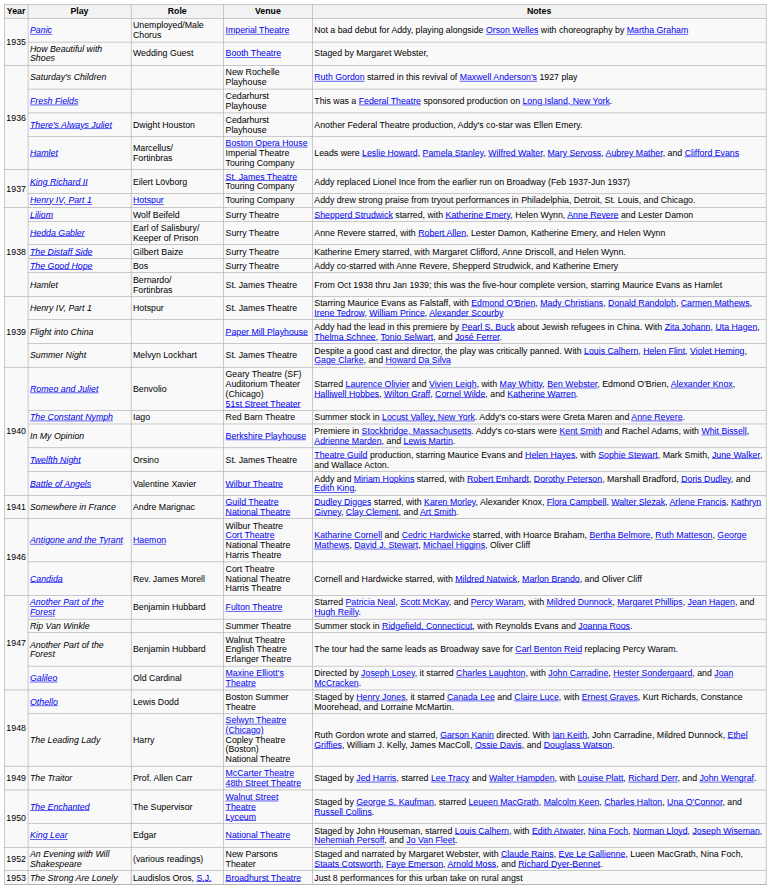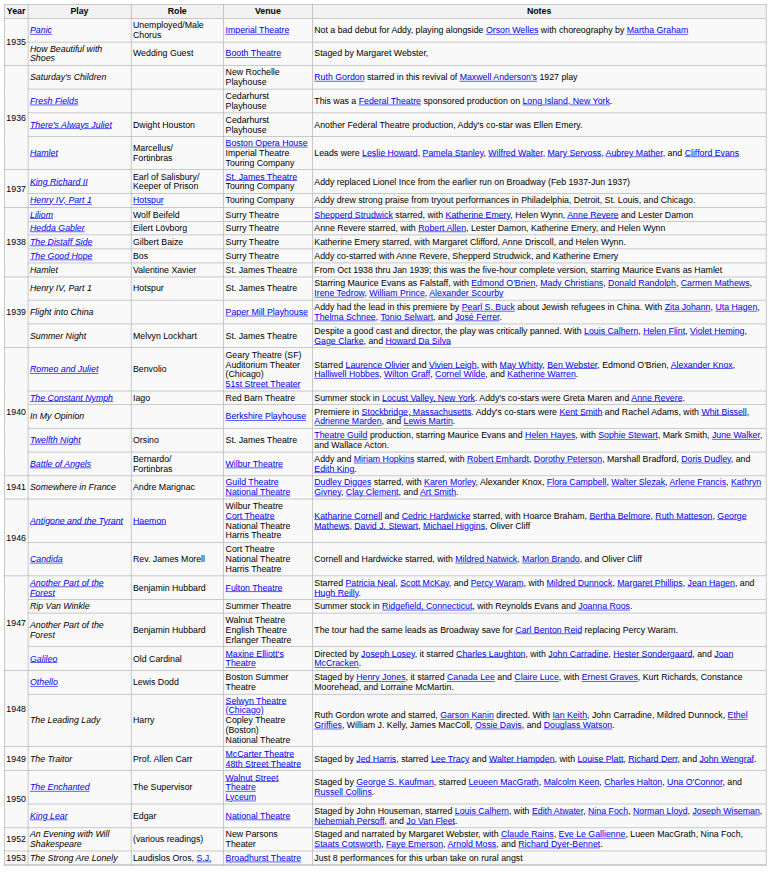 <table class="wikitable mw-collapsible mw-collapsed sortable plainrowheaders" style="font-size: 90%">
 <tr>
 <th scope="col">Year</th>
 <th scope="col">Play</th>
 <th scope="col">Role</th>
 <th scope="col">Venue</th>
 <th scope="col">Notes</th>
 </tr>
 <tr>
 <td rowspan=2>1935</td>
 <td><em><a href='#'>Panic</a></em></td>
 <td>Unemployed/Male Chorus</td>
 <td><a href='#'>Imperial Theatre</a></td>
 <td>Not a bad debut for Addy, playing alongside <a href='#'>Orson Welles</a> with choreography by <a href='#'>Martha Graham</a></td>
 </tr>
 <tr>
 <td><em>How Beautiful with Shoes</em></td>
 <td>Wedding Guest</td>
 <td><a href='#'>Booth Theatre</a></td>
 <td>Staged by Margaret Webster,</td>
 </tr>
 <tr>
 <td rowspan=4>1936</td>
 <td><em>Saturday's Children</em></td>
 <td></td>
 <td>New Rochelle Playhouse</td>
 <td><a href='#'>Ruth Gordon</a> starred in this revival of <a href='#'>Maxwell Anderson's</a> 1927 play</td>
 </tr>
 <tr>
 <td><em><a href='#'>Fresh Fields</a></em></td>
 <td></td>
 <td>Cedarhurst Playhouse</td>
 <td>This was a <a href='#'>Federal Theatre</a> sponsored production on <a href='#'>Long Island, New York</a>.</td>
 </tr>
 <tr>
 <td><em><a href='#'>There's Always Juliet</a></em></td>
 <td>Dwight Houston</td>
 <td>Cedarhurst Playhouse</td>
 <td>Another Federal Theatre production, Addy's co-star was Ellen Emery.</td>
 </tr>
 <tr>
 <td><em><a href='#'>Hamlet</a></em></td>
 <td>Marcellus/<br>Fortinbras</td>
 <td><a href='#'>Boston Opera House</a><br>Imperial Theatre<br>Touring Company</td>
 <td>Leads were <a href='#'>Leslie Howard</a>, <a href='#'>Pamela Stanley</a>, <a href='#'>Wilfred Walter</a>, <a href='#'>Mary Servoss</a>, <a href='#'>Aubrey Mather</a>, and <a href='#'>Clifford Evans</a></td>
 </tr>
 <tr>
 <td rowspan=2>1937</td>
 <td><em><a href='#'>King Richard II</a></em></td>
-<td>Eilert Lövborg</td>
+<td>Earl of Salisbury/<br>Keeper of Prison</td>
 <td><a href='#'>St. James Theatre</a><br>Touring Company</td>
 <td>Addy replaced Lionel Ince from the earlier run on Broadway (Feb 1937-Jun 1937)</td>
 </tr>
 <tr>
 <td><em><a href='#'>Henry IV, Part 1</a></em></td>
 <td><a href='#'>Hotspur</a></td>
 <td>Touring Company</td>
 <td>Addy drew strong praise from tryout performances in Philadelphia, Detroit, St. Louis, and Chicago.</td>
 </tr>
 <tr>
 <td rowspan=5>1938</td>
 <td><em><a href='#'>Liliom</a></em></td>
 <td>Wolf Beifeld</td>
 <td>Surry Theatre</td>
 <td><a href='#'>Shepperd Strudwick</a> starred, with <a href='#'>Katherine Emery</a>, Helen Wynn, <a href='#'>Anne Revere</a> and Lester Damon</td>
 </tr>
 <tr>
 <td><em><a href='#'>Hedda Gabler</a></em></td>
-<td>Earl of Salisbury/<br>Keeper of Prison</td>
+<td>Eilert Lövborg</td>
 <td>Surry Theatre</td>
 <td>Anne Revere starred, with <a href='#'>Robert Allen</a>, Lester Damon, Katherine Emery, and Helen Wynn</td>
 </tr>
 <tr>
 <td><em><a href='#'>The Distaff Side</a></em></td>
 <td>Gilbert Baize</td>
 <td>Surry Theatre</td>
 <td>Katherine Emery starred, with Margaret Clifford, Anne Driscoll, and Helen Wynn.</td>
 </tr>
 <tr>
 <td><em><a href='#'>The Good Hope</a></em></td>
 <td>Bos</td>
 <td>Surry Theatre</td>
 <td>Addy co-starred with Anne Revere, Shepperd Strudwick, and Katherine Emery</td>
 </tr>
 <tr>
 <td><em>Hamlet</em></td>
-<td>Bernardo/<br>Fortinbras</td>
+<td>Valentine Xavier</td>
 <td>St. James Theatre</td>
 <td>From Oct 1938 thru Jan 1939; this was the five-hour complete version, starring Maurice Evans as Hamlet</td>
 </tr>
 <tr>
 <td rowspan=3>1939</td>
 <td><em>Henry IV, Part 1</em></td>
 <td>Hotspur</td>
 <td>St. James Theatre</td>
 <td>Starring Maurice Evans as Falstaff, with <a href='#'>Edmond O'Brien</a>, <a href='#'>Mady Christians</a>, <a href='#'>Donald Randolph</a>, <a href='#'>Carmen Mathews</a>, <a href='#'>Irene Tedrow</a>, <a href='#'>William Prince</a>, <a href='#'>Alexander Scourby</a></td>
 </tr>
 <tr>
 <td><em>Flight into China</em></td>
 <td></td>
 <td><a href='#'>Paper Mill Playhouse</a></td>
 <td>Addy had the lead in this premiere by <a href='#'>Pearl S. Buck</a> about Jewish refugees in China. With <a href='#'>Zita Johann</a>, <a href='#'>Uta Hagen</a>, <a href='#'>Thelma Schnee</a>, <a href='#'>Tonio Selwart</a>, and <a href='#'>José Ferrer</a>.</td>
 </tr>
 <tr>
 <td><em>Summer Night</em></td>
 <td>Melvyn Lockhart</td>
 <td>St. James Theatre</td>
 <td>Despite a good cast and director, the play was critically panned. With <a href='#'>Louis Calhern</a>, <a href='#'>Helen Flint</a>, <a href='#'>Violet Heming</a>, <a href='#'>Gage Clarke</a>, and <a href='#'>Howard Da Silva</a></td>
 </tr>
 <tr>
 <td rowspan=5>1940</td>
 <td><em><a href='#'>Romeo and Juliet</a></em></td>
 <td>Benvolio</td>
 <td>Geary Theatre (SF)<br>Auditorium Theater (Chicago)<br><a href='#'>51st Street Theater</a></td>
 <td>Starred <a href='#'>Laurence Olivier</a> and <a href='#'>Vivien Leigh</a>, with <a href='#'>May Whitty</a>, <a href='#'>Ben Webster</a>, Edmond O'Brien, <a href='#'>Alexander Knox</a>, <a href='#'>Halliwell Hobbes</a>, <a href='#'>Wilton Graff</a>, <a href='#'>Cornel Wilde</a>, and <a href='#'>Katherine Warren</a>.</td>
 </tr>
 <tr>
 <td><em><a href='#'>The Constant Nymph</a></em></td>
 <td>Iago</td>
 <td>Red Barn Theatre</td>
 <td>Summer stock in <a href='#'>Locust Valley, New York</a>. Addy's co-stars were Greta Maren and <a href='#'>Anne Revere</a>.</td>
 </tr>
 <tr>
 <td><em>In My Opinion</em></td>
 <td></td>
 <td><a href='#'>Berkshire Playhouse</a></td>
 <td>Premiere in <a href='#'>Stockbridge, Massachusetts</a>. Addy's co-stars were <a href='#'>Kent Smith</a> and Rachel Adams, with <a href='#'>Whit Bissell</a>, <a href='#'>Adrienne Marden</a>, and <a href='#'>Lewis Martin</a>.</td>
 </tr>
 <tr>
 <td><em><a href='#'>Twelfth Night</a></em></td>
 <td>Orsino</td>
 <td>St. James Theatre</td>
 <td><a href='#'>Theatre Guild</a> production, starring Maurice Evans and <a href='#'>Helen Hayes</a>, with <a href='#'>Sophie Stewart</a>, Mark Smith, <a href='#'>June Walker</a>, and Wallace Acton.</td>
 </tr>
 <tr>
 <td><em><a href='#'>Battle of Angels</a></em></td>
-<td>Valentine Xavier</td>
+<td>Bernardo/<br>Fortinbras</td>
 <td><a href='#'>Wilbur Theatre</a></td>
 <td>Addy and <a href='#'>Miriam Hopkins</a> starred, with <a href='#'>Robert Emhardt</a>, <a href='#'>Dorothy Peterson</a>, Marshall Bradford, <a href='#'>Doris Dudley</a>, and <a href='#'>Edith King</a>.</td>
 </tr>
 <tr>
 <td>1941</td>
 <td><em>Somewhere in France</em></td>
 <td>Andre Marignac</td>
 <td><a href='#'>Guild Theatre</a><br><a href='#'>National Theatre</a></td>
 <td><a href='#'>Dudley Digges</a> starred, with <a href='#'>Karen Morley</a>, Alexander Knox, <a href='#'>Flora Campbell</a>, <a href='#'>Walter Slezak</a>, <a href='#'>Arlene Francis</a>, <a href='#'>Kathryn Givney</a>, <a href='#'>Clay Clement</a>, and <a href='#'>Art Smith</a>.</td>
 </tr>
 <tr>
 <td rowspan=2>1946</td>
 <td><em><a href='#'>Antigone and the Tyrant</a></em></td>
 <td><a href='#'>Haemon</a></td>
 <td>Wilbur Theatre<br><a href='#'>Cort Theatre</a><br>National Theatre<br>Harris Theatre</td>
 <td><a href='#'>Katharine Cornell</a> and <a href='#'>Cedric Hardwicke</a> starred, with Hoarce Braham, <a href='#'>Bertha Belmore</a>, <a href='#'>Ruth Matteson</a>, <a href='#'>George Mathews</a>, <a href='#'>David J. Stewart</a>, <a href='#'>Michael Higgins</a>, Oliver Cliff</td>
 </tr>
 <tr>
 <td><em><a href='#'>Candida</a></em></td>
 <td>Rev. James Morell</td>
 <td>Cort Theatre<br>National Theatre<br>Harris Theatre</td>
 <td>Cornell and Hardwicke starred, with <a href='#'>Mildred Natwick</a>, <a href='#'>Marlon Brando</a>, and Oliver Cliff</td>
 </tr>
 <tr>
 <td rowspan=4>1947</td>
 <td><em><a href='#'>Another Part of the Forest</a></em></td>
 <td>Benjamin Hubbard</td>
 <td><a href='#'>Fulton Theatre</a></td>
 <td>Starred <a href='#'>Patricia Neal</a>, <a href='#'>Scott McKay</a>, and <a href='#'>Percy Waram</a>, with <a href='#'>Mildred Dunnock</a>, <a href='#'>Margaret Phillips</a>, <a href='#'>Jean Hagen</a>, and <a href='#'>Hugh Reilly</a>.</td>
 </tr>
 <tr>
 <td><em>Rip Van Winkle</em></td>
 <td></td>
 <td>Summer Theatre</td>
 <td>Summer stock in <a href='#'>Ridgefield, Connecticut</a>, with Reynolds Evans and <a href='#'>Joanna Roos</a>.</td>
 </tr>
 <tr>
 <td><em>Another Part of the Forest</em></td>
 <td>Benjamin Hubbard</td>
 <td>Walnut Theatre<br>English Theatre<br>Erlanger Theatre</td>
 <td>The tour had the same leads as Broadway save for <a href='#'>Carl Benton Reid</a> replacing Percy Waram.</td>
 </tr>
 <tr>
 <td><em><a href='#'>Galileo</a></em></td>
 <td>Old Cardinal</td>
 <td><a href='#'>Maxine Elliott's Theatre</a></td>
 <td>Directed by <a href='#'>Joseph Losey</a>, it starred <a href='#'>Charles Laughton</a>, with <a href='#'>John Carradine</a>, <a href='#'>Hester Sondergaard</a>, and <a href='#'>Joan McCracken</a>.</td>
 </tr>
 <tr>
 <td rowspan=2>1948</td>
 <td><em><a href='#'>Othello</a></em></td>
 <td>Lewis Dodd</td>
 <td>Boston Summer Theatre</td>
 <td>Staged by <a href='#'>Henry Jones</a>, it starred <a href='#'>Canada Lee</a> and <a href='#'>Claire Luce</a>, with <a href='#'>Ernest Graves</a>, Kurt Richards, Constance Moorehead, and Lorraine McMartin.</td>
 </tr>
 <tr>
 <td><em>The Leading Lady</em></td>
 <td>Harry</td>
 <td><a href='#'>Selwyn Theatre (Chicago)</a><br>Copley Theatre (Boston)<br>National Theatre</td>
 <td>Ruth Gordon wrote and starred, <a href='#'>Garson Kanin</a> directed. With <a href='#'>Ian Keith</a>, John Carradine, Mildred Dunnock, <a href='#'>Ethel Griffies</a>, William J. Kelly, James MacColl, <a href='#'>Ossie Davis</a>, and <a href='#'>Douglass Watson</a>.</td>
 </tr>
 <tr>
 <td>1949</td>
 <td><em>The Traitor</em></td>
 <td>Prof. Allen Carr</td>
 <td><a href='#'>McCarter Theatre</a><br><a href='#'>48th Street Theatre</a></td>
 <td>Staged by <a href='#'>Jed Harris</a>, starred <a href='#'>Lee Tracy</a> and <a href='#'>Walter Hampden</a>, with <a href='#'>Louise Platt</a>, <a href='#'>Richard Derr</a>, and <a href='#'>John Wengraf</a>.</td>
 </tr>
 <tr>
 <td rowspan=2>1950</td>
 <td><em><a href='#'>The Enchanted</a></em></td>
 <td>The Supervisor</td>
 <td><a href='#'>Walnut Street Theatre</a><br><a href='#'>Lyceum</a></td>
 <td>Staged by <a href='#'>George S. Kaufman</a>, starred <a href='#'>Leueen MacGrath</a>, <a href='#'>Malcolm Keen</a>, <a href='#'>Charles Halton</a>, <a href='#'>Una O'Connor</a>, and <a href='#'>Russell Collins</a>.</td>
 </tr>
 <tr>
 <td><em><a href='#'>King Lear</a></em></td>
 <td>Edgar</td>
 <td><a href='#'>National Theatre</a></td>
 <td>Staged by John Houseman, starred <a href='#'>Louis Calhern</a>, with <a href='#'>Edith Atwater</a>, <a href='#'>Nina Foch</a>, <a href='#'>Norman Lloyd</a>, <a href='#'>Joseph Wiseman</a>, <a href='#'>Nehemiah Persoff</a>, and <a href='#'>Jo Van Fleet</a>.</td>
 </tr>
 <tr>
 <td>1952</td>
 <td><em>An Evening with Will Shakespeare</em></td>
 <td>(various readings)</td>
 <td>New Parsons Theater</td>
 <td>Staged and narrated by Margaret Webster, with <a href='#'>Claude Rains</a>, <a href='#'>Eve Le Gallienne</a>, Lueen MacGrath, Nina Foch, <a href='#'>Staats Cotsworth</a>, <a href='#'>Faye Emerson</a>, <a href='#'>Arnold Moss</a>, and <a href='#'>Richard Dyer-Bennet</a>.</td>
 </tr>
 <tr>
 <td>1953</td>
 <td><em>The Strong Are Lonely</em></td>
 <td>Laudislos Oros, <a href='#'>S.J.</a></td>
 <td><a href='#'>Broadhurst Theatre</a></td>
 <td>Just 8 performances for this urban take on rural angst</td>
 </tr>
 <tr>
 </tr>
 </table>
